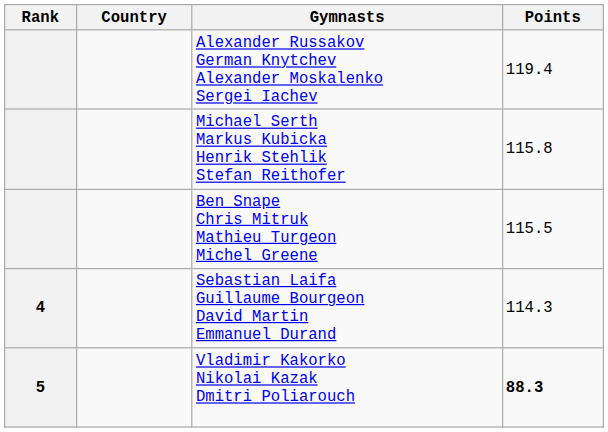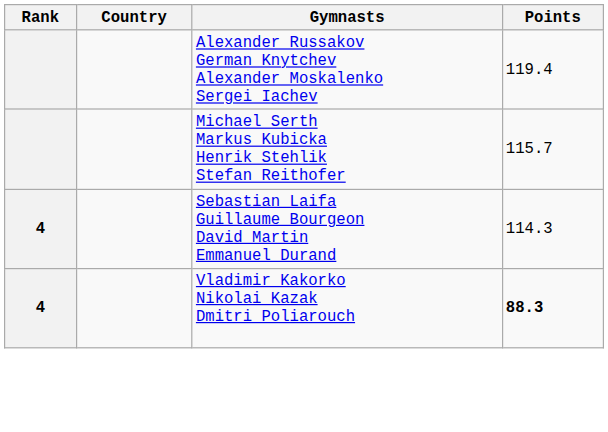 <table class="wikitable" width=500>
 <tr bgcolor="#efefef">
 <th>Rank</th>
 <th>Country</th>
 <th>Gymnasts</th>
 <th>Points</th>
 </tr>
 <tr>
 <th></th>
 <td></td>
 <td><a href='#'>Alexander Russakov</a> <br> <a href='#'>German Knytchev</a> <br> <a href='#'>Alexander Moskalenko</a><br> <a href='#'>Sergei Iachev</a></td>
 <td>119.4</td>
 </tr>
 <tr>
 <th></th>
 <td></td>
 <td><a href='#'>Michael Serth</a> <br> <a href='#'>Markus Kubicka</a> <br> <a href='#'>Henrik Stehlik</a> <br> <a href='#'>Stefan Reithofer</a></td>
-<td>115.8</td>
-</tr>
-<tr>
-<th></th>
-<td></td>
-<td><a href='#'>Ben Snape</a> <br> <a href='#'>Chris Mitruk</a> <br> <a href='#'>Mathieu Turgeon</a> <br> <a href='#'>Michel Greene</a></td>
-<td>115.5</td>
+<td>115.7</td>
 </tr>
 <tr>
 <th>4</th>
 <td></td>
 <td><a href='#'>Sebastian Laifa</a> <br> <a href='#'>Guillaume Bourgeon</a> <br> <a href='#'>David Martin</a> <br> <a href='#'>Emmanuel Durand</a></td>
 <td>114.3</td>
 </tr>
 <tr>
-<th>5</th>
+<th>4</th>
 <td></td>
 <td><a href='#'>Vladimir Kakorko</a> <br> <a href='#'>Nikolai Kazak</a> <br> <a href='#'>Dmitri Poliarouch</a> <br>  </td>
 <td><strong>88.3</strong></td>
 </tr>
 </table>
